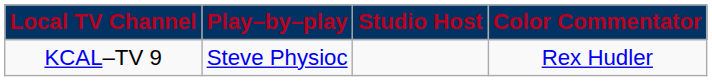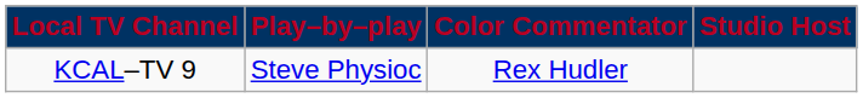 <table class="wikitable">
 <tr>
 <th style="background:#003263;color:#BA0021">Local TV Channel</th>
 <th style="background:#003263;color:#BA0021">Play–by–play</th>
+<th style="background:#003263;color:#BA0021">Color Commentator</th>
 <th style="background:#003263;color:#BA0021">Studio Host</th>
-<th style="background:#003263;color:#BA0021">Color Commentator</th>
 </tr>
 <tr align="center">
 <td><a href='#'>KCAL</a>–TV 9</td>
 <td><a href='#'>Steve Physioc</a></td>
+<td><a href='#'>Rex Hudler</a></td>
 <td></td>
-<td><a href='#'>Rex Hudler</a></td>
 </tr>
 </table>
